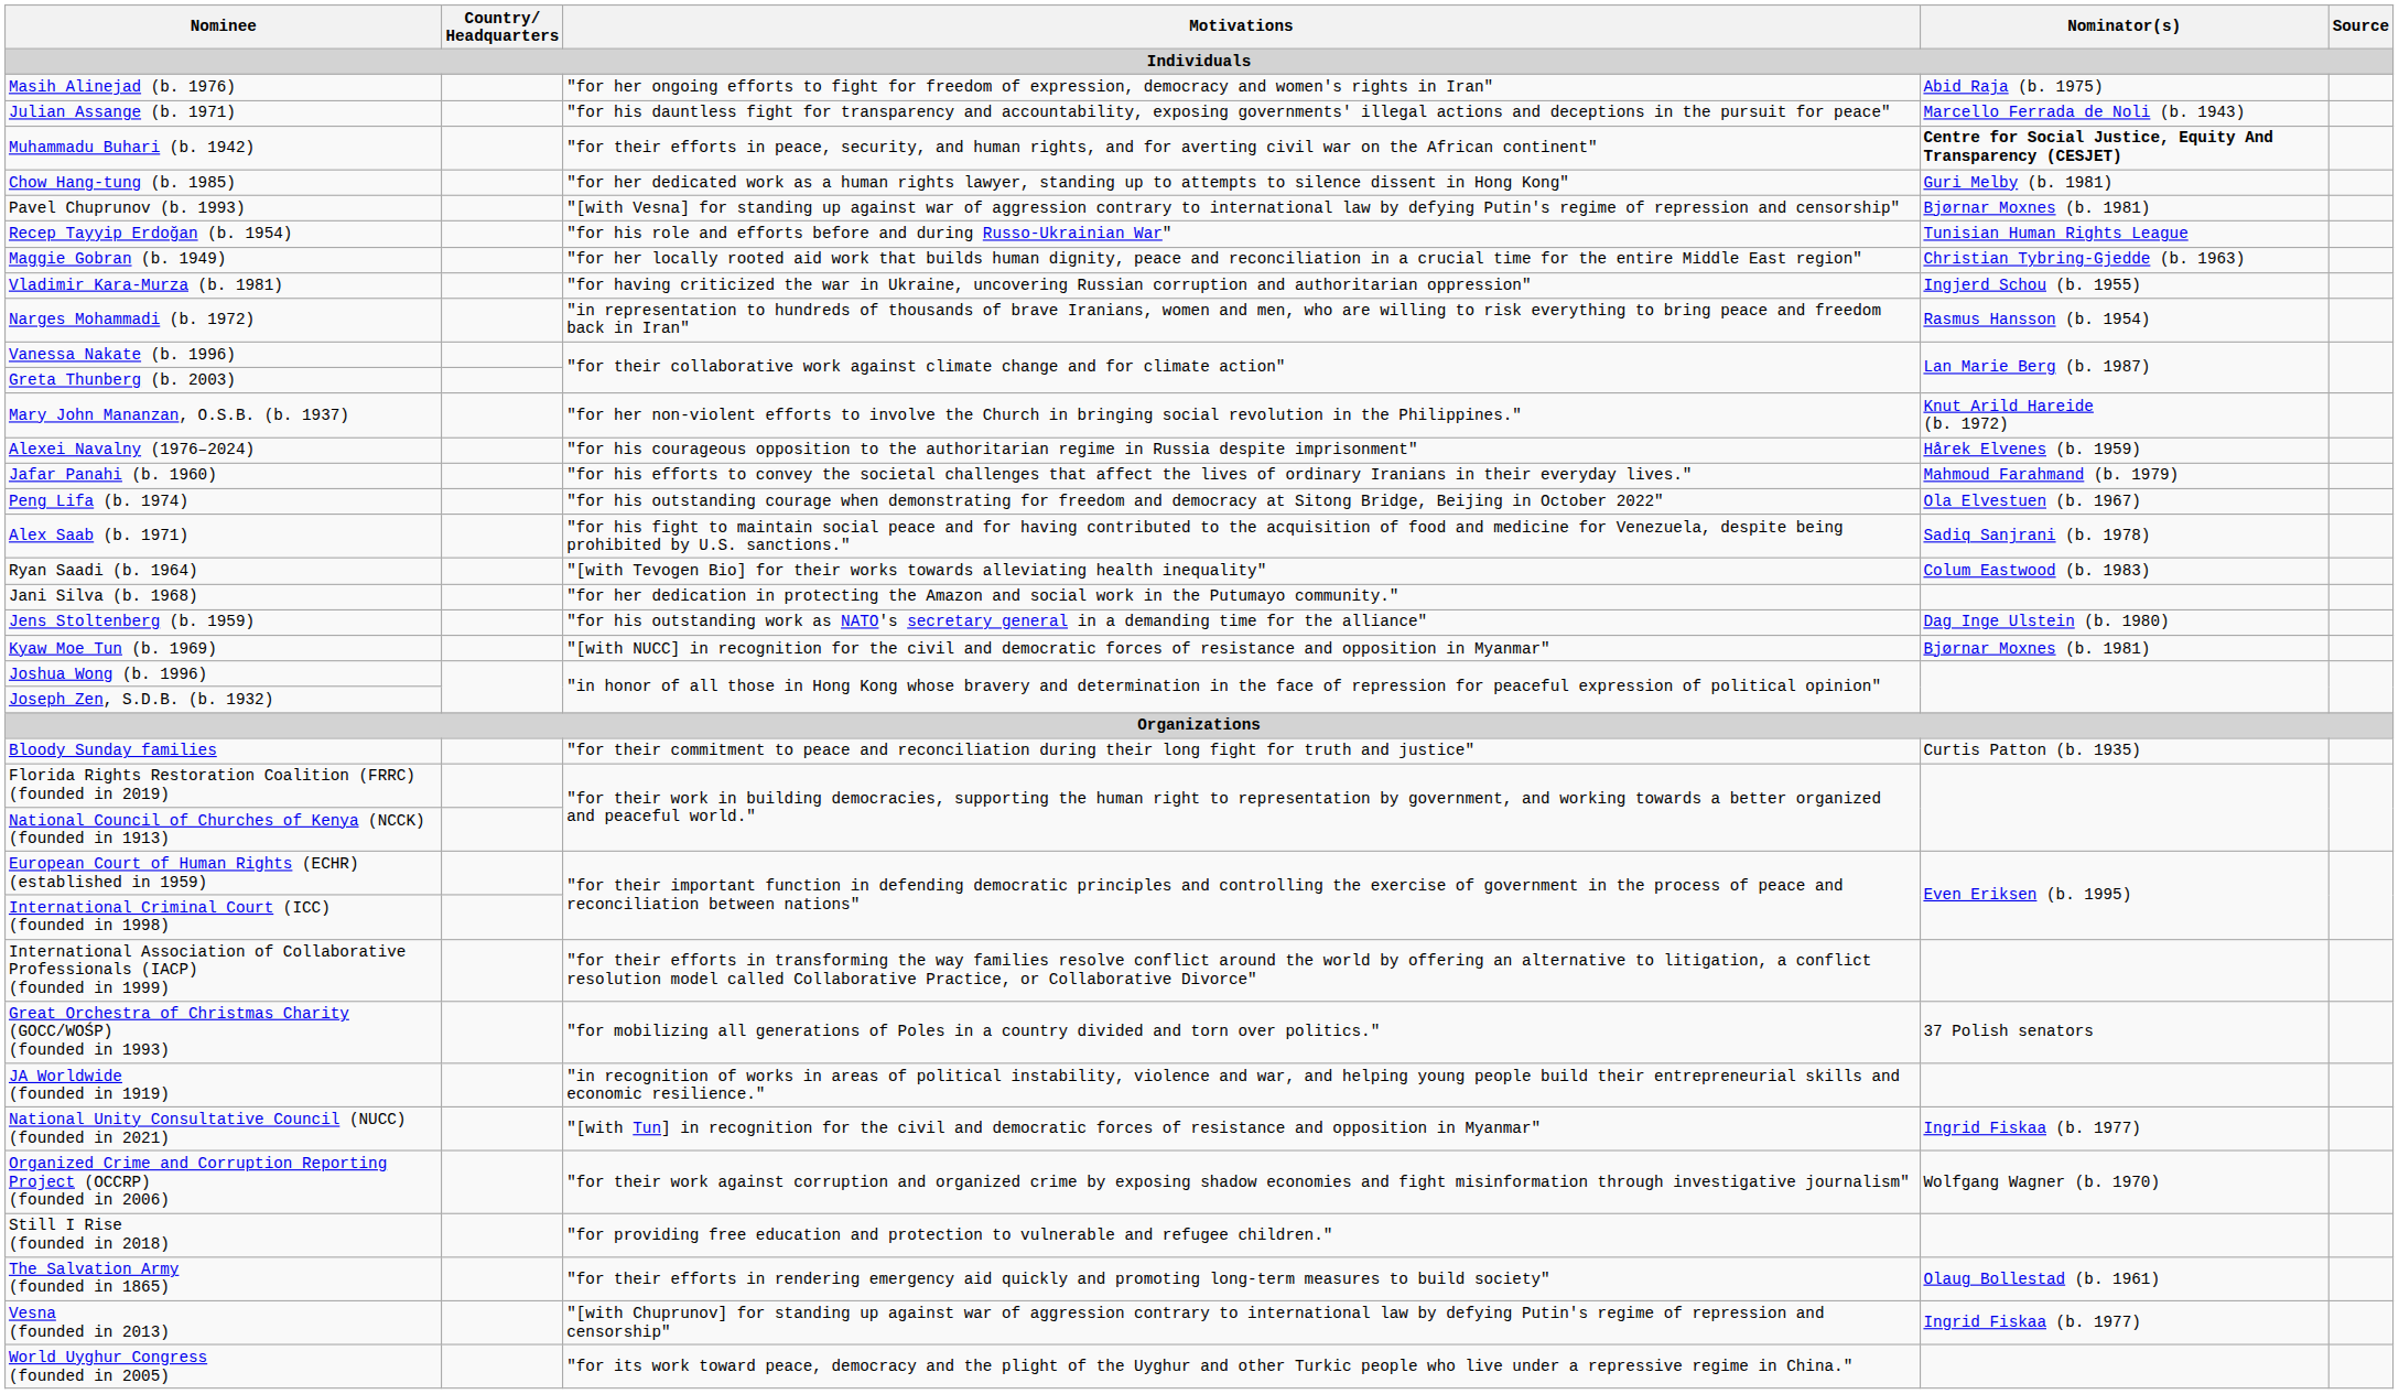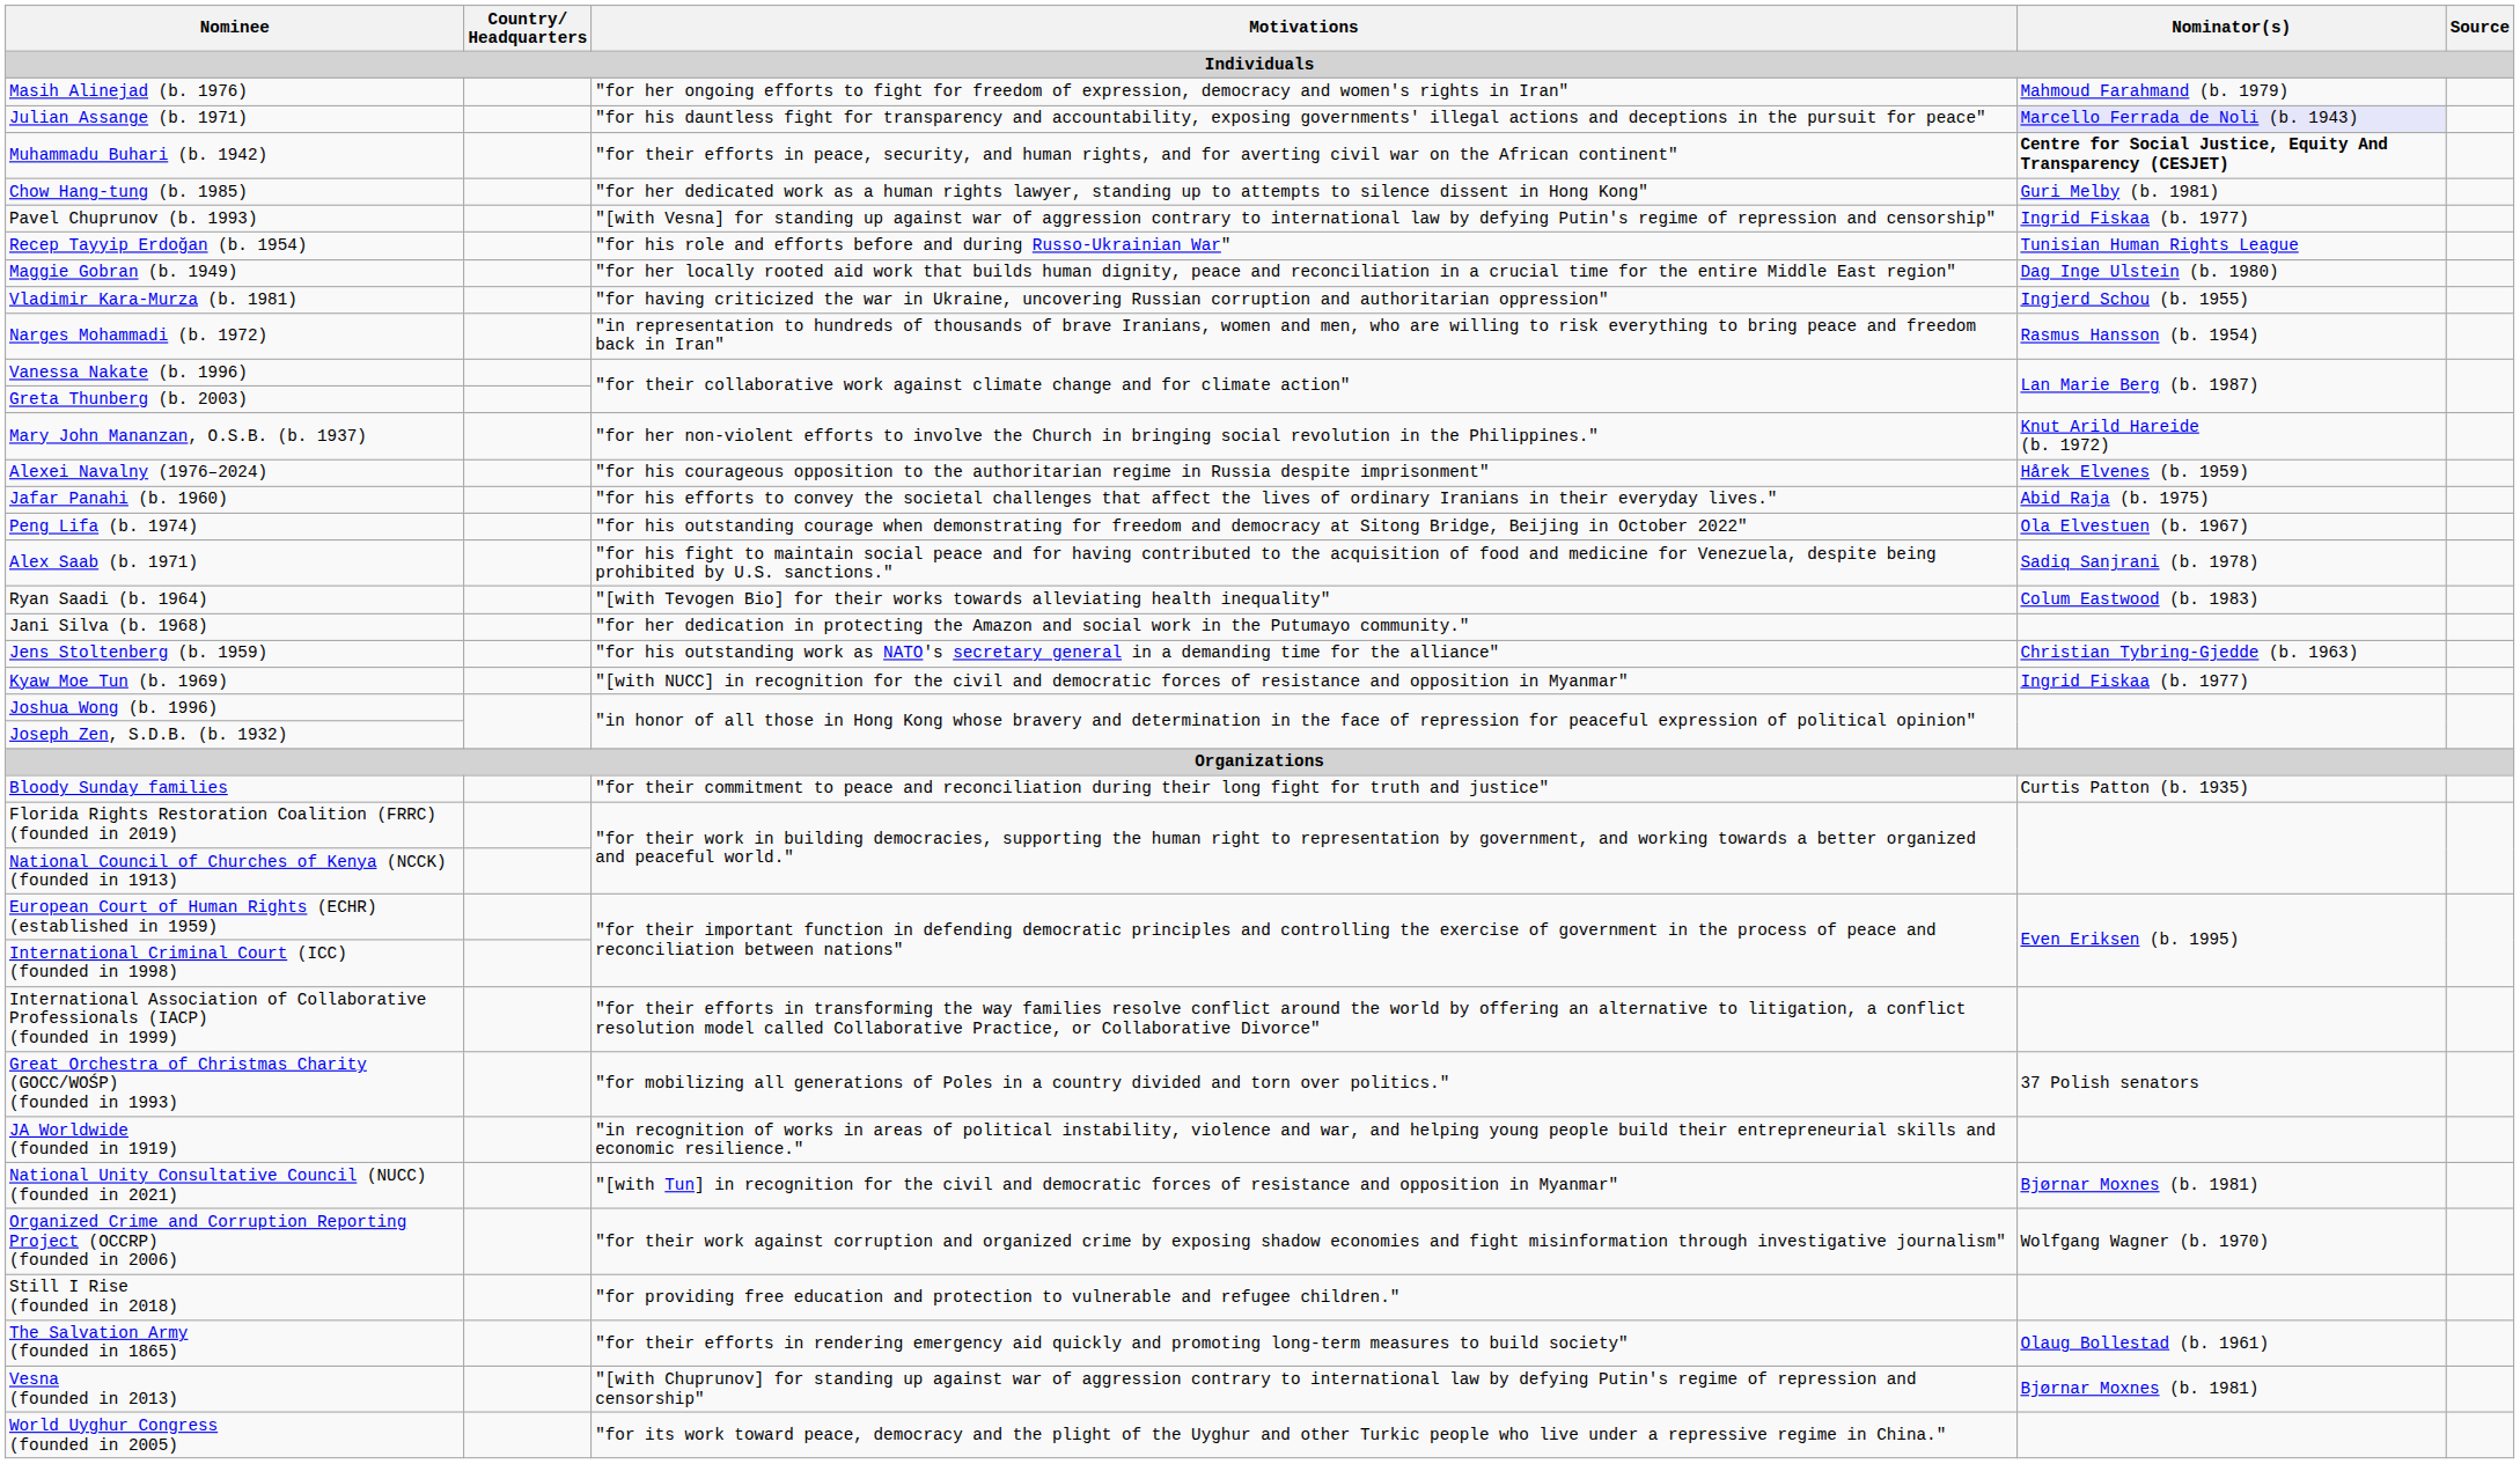 <table class="wikitable">
 <tr>
 <th>Nominee</th>
 <th>Country/<br>Headquarters</th>
 <th>Motivations</th>
 <th>Nominator(s)</th>
 <th>Source</th>
 </tr>
 <tr>
 <td colspan=6 align=center style="background:lightgray;white-space:nowrap"><strong>Individuals</strong></td>
 </tr>
 <tr>
 <td><a href='#'>Masih Alinejad</a> (b. 1976)</td>
 <td><br></td>
 <td>"for her ongoing efforts to fight for freedom of expression, democracy and women's rights in Iran"</td>
-<td><a href='#'>Abid Raja</a> (b. 1975)</td>
+<td><a href='#'>Mahmoud Farahmand</a> (b. 1979)</td>
 <td></td>
 </tr>
 <tr>
 <td><a href='#'>Julian Assange</a> (b. 1971)</td>
 <td></td>
 <td>"for his dauntless fight for transparency and accountability, exposing governments' illegal actions and deceptions in the pursuit for peace"</td>
-<td><a href='#'>Marcello Ferrada de Noli</a> (b. 1943)</td>
+<td style="background: lavender;"><a href='#'>Marcello Ferrada de Noli</a> (b. 1943)</td>
 <td></td>
 </tr>
 <tr>
 <td><a href='#'>Muhammadu Buhari</a>  (b. 1942)</td>
 <td></td>
 <td>"for their efforts in peace, security, and human rights, and for averting civil war on the African continent"</td>
 <td><strong>Centre for Social Justice, Equity And Transparency (CESJET)</strong></td>
 <td></td>
 </tr>
 <tr>
 <td><a href='#'>Chow Hang-tung</a> (b. 1985)</td>
 <td></td>
 <td>"for her dedicated work as a human rights lawyer, standing up to attempts to silence dissent in Hong Kong"</td>
 <td><a href='#'>Guri Melby</a> (b. 1981)</td>
 <td></td>
 </tr>
 <tr>
 <td>Pavel Chuprunov (b. 1993)</td>
 <td></td>
 <td>"[with Vesna] for standing up against war of aggression contrary to international law by defying Putin's regime of repression and censorship"</td>
-<td><a href='#'>Bjørnar Moxnes</a> (b. 1981)</td>
+<td><a href='#'>Ingrid Fiskaa</a> (b. 1977)</td>
 <td></td>
 </tr>
 <tr>
 <td><a href='#'>Recep Tayyip Erdoğan</a> (b. 1954)</td>
 <td></td>
 <td>"for his role and efforts before and during <a href='#'>Russo-Ukrainian War</a>"</td>
 <td><a href='#'>Tunisian Human Rights League</a></td>
 <td></td>
 </tr>
 <tr>
 <td><a href='#'>Maggie Gobran</a> (b. 1949)</td>
 <td></td>
 <td>"for her locally rooted aid work that builds human dignity, peace and reconciliation in a crucial time for the entire Middle East region"</td>
-<td><a href='#'>Christian Tybring-Gjedde</a> (b. 1963)</td>
+<td><a href='#'>Dag Inge Ulstein</a> (b. 1980)</td>
 <td></td>
 </tr>
 <tr>
 <td><a href='#'>Vladimir Kara-Murza</a> (b. 1981)</td>
 <td></td>
 <td>"for having criticized the war in Ukraine, uncovering Russian corruption and authoritarian oppression"</td>
 <td><a href='#'>Ingjerd Schou</a> (b. 1955)</td>
 <td></td>
 </tr>
 <tr>
 <td><a href='#'>Narges Mohammadi</a> (b. 1972)</td>
 <td></td>
 <td>"in representation to hundreds of thousands of brave Iranians, women and men, who are willing to risk everything to bring peace and freedom back in Iran"</td>
 <td><a href='#'>Rasmus Hansson</a> (b. 1954)</td>
 <td></td>
 </tr>
 <tr>
 <td><a href='#'>Vanessa Nakate</a> (b. 1996)</td>
 <td></td>
 <td rowspan=2>"for their collaborative work against climate change and for climate action"</td>
 <td rowspan=2><a href='#'>Lan Marie Berg</a> (b. 1987)</td>
 <td rowspan=2></td>
 </tr>
 <tr>
 <td><a href='#'>Greta Thunberg</a> (b. 2003)</td>
 <td></td>
 </tr>
 <tr>
 <td><a href='#'>Mary John Mananzan</a>, O.S.B. (b. 1937)</td>
 <td></td>
 <td>"for her non-violent efforts to involve the Church in bringing social revolution in the Philippines."</td>
 <td><a href='#'>Knut Arild Hareide</a> <br>(b. 1972)</td>
 <td></td>
 </tr>
 <tr>
 <td><a href='#'>Alexei Navalny</a> (1976–2024)</td>
 <td></td>
 <td>"for his courageous opposition to the authoritarian regime in Russia despite imprisonment"</td>
 <td><a href='#'>Hårek Elvenes</a> (b. 1959)</td>
 <td></td>
 </tr>
 <tr>
 <td><a href='#'>Jafar Panahi</a> (b. 1960)</td>
 <td></td>
 <td>"for his efforts to convey the societal challenges that affect the lives of ordinary Iranians in their everyday lives."</td>
-<td><a href='#'>Mahmoud Farahmand</a> (b. 1979)</td>
+<td><a href='#'>Abid Raja</a> (b. 1975)</td>
 <td></td>
 </tr>
 <tr>
 <td><a href='#'>Peng Lifa</a> (b. 1974)</td>
 <td></td>
 <td>"for his outstanding courage when demonstrating for freedom and democracy at Sitong Bridge, Beijing in October 2022"</td>
 <td><a href='#'>Ola Elvestuen</a> (b. 1967)</td>
 <td></td>
 </tr>
 <tr>
 <td><a href='#'>Alex Saab</a> (b. 1971)</td>
 <td><br></td>
 <td>"for his fight to maintain social peace and for having contributed to the acquisition of food and medicine for Venezuela, despite being prohibited by U.S. sanctions."</td>
 <td><a href='#'>Sadiq Sanjrani</a> (b. 1978)</td>
 <td></td>
 </tr>
 <tr>
 <td>Ryan Saadi (b. 1964)</td>
 <td></td>
 <td>"[with Tevogen Bio] for their works towards alleviating health inequality"</td>
 <td><a href='#'>Colum Eastwood</a> (b. 1983)</td>
 <td></td>
 </tr>
 <tr>
 <td>Jani Silva (b. 1968)</td>
 <td></td>
 <td>"for her dedication in protecting the Amazon and social work in the Putumayo community."</td>
 <td></td>
 <td></td>
 </tr>
 <tr>
 <td><a href='#'>Jens Stoltenberg</a> (b. 1959)</td>
 <td></td>
 <td>"for his outstanding work as <a href='#'>NATO</a>'s <a href='#'>secretary general</a> in a demanding time for the alliance"</td>
-<td><a href='#'>Dag Inge Ulstein</a> (b. 1980)</td>
+<td><a href='#'>Christian Tybring-Gjedde</a> (b. 1963)</td>
 <td></td>
 </tr>
 <tr>
 <td><a href='#'>Kyaw Moe Tun</a> (b. 1969)</td>
 <td></td>
 <td>"[with NUCC] in recognition for the civil and democratic forces of resistance and opposition in Myanmar"</td>
-<td><a href='#'>Bjørnar Moxnes</a> (b. 1981)</td>
+<td><a href='#'>Ingrid Fiskaa</a> (b. 1977)</td>
 <td></td>
 </tr>
 <tr>
 <td><a href='#'>Joshua Wong</a> (b. 1996)</td>
 <td rowspan=2></td>
 <td rowspan=2>"in honor of all those in Hong Kong whose bravery and determination in the face of repression for peaceful expression of political opinion"</td>
 <td rowspan=2></td>
 <td rowspan=2></td>
 </tr>
 <tr>
 <td><a href='#'>Joseph Zen</a>, S.D.B. (b. 1932)</td>
 </tr>
 <tr>
 <td colspan=6 align=center style="background:lightgray;white-space:nowrap"><strong>Organizations</strong></td>
 </tr>
 <tr>
 <td><a href='#'>Bloody Sunday families</a></td>
 <td></td>
 <td>"for their commitment to peace and reconciliation during their long fight for truth and justice"</td>
 <td>Curtis Patton (b. 1935)</td>
 <td></td>
 </tr>
 <tr>
 <td>Florida Rights Restoration Coalition (FRRC)<br>(founded in 2019)</td>
 <td></td>
 <td rowspan=2>"for their work in building democracies, supporting the human right to representation by government, and working towards a better organized and peaceful world."</td>
 <td rowspan=2></td>
 <td rowspan=2></td>
 </tr>
 <tr>
 <td><a href='#'>National Council of Churches of Kenya</a> (NCCK) <br>(founded in 1913)</td>
 <td></td>
 </tr>
 <tr>
 <td><a href='#'>European Court of Human Rights</a> (ECHR)<br>(established in 1959)</td>
 <td></td>
 <td rowspan=2>"for their important function in defending democratic principles and controlling the exercise of government in the process of peace and reconciliation between nations"</td>
 <td rowspan=2><a href='#'>Even Eriksen</a> (b. 1995)</td>
 <td rowspan=2></td>
 </tr>
 <tr>
 <td><a href='#'>International Criminal Court</a> (ICC)<br>(founded in 1998)</td>
 <td></td>
 </tr>
 <tr>
 <td>International Association of Collaborative Professionals (IACP) <br>(founded in 1999)</td>
 <td></td>
 <td>"for their efforts in transforming the way families resolve conflict around the world by offering an alternative to litigation, a conflict resolution model called Collaborative Practice, or Collaborative Divorce"</td>
 <td></td>
 <td></td>
 </tr>
 <tr>
 <td><a href='#'>Great Orchestra of Christmas Charity</a> (GOCC/WOŚP)<br>(founded in 1993)</td>
 <td></td>
 <td>"for mobilizing all generations of Poles in a country divided and torn over politics."</td>
 <td>37 Polish senators</td>
 <td></td>
 </tr>
 <tr>
 <td><a href='#'>JA Worldwide</a> <br>(founded in 1919)</td>
 <td></td>
 <td>"in recognition of works in areas of political instability, violence and war, and helping young people build their entrepreneurial skills and economic resilience."</td>
 <td></td>
 <td></td>
 </tr>
 <tr>
 <td><a href='#'>National Unity Consultative Council</a> (NUCC)<br>(founded in 2021)</td>
 <td></td>
 <td>"[with <a href='#'>Tun</a>] in recognition for the civil and democratic forces of resistance and opposition in Myanmar"</td>
-<td><a href='#'>Ingrid Fiskaa</a> (b. 1977)</td>
+<td><a href='#'>Bjørnar Moxnes</a> (b. 1981)</td>
 <td></td>
 </tr>
 <tr>
 <td><a href='#'>Organized Crime and Corruption Reporting Project</a> (OCCRP)<br>(founded in 2006)</td>
 <td></td>
 <td>"for their work against corruption and organized crime by exposing shadow economies and fight misinformation through investigative journalism"</td>
 <td>Wolfgang Wagner (b. 1970)</td>
 <td></td>
 </tr>
 <tr>
 <td>Still I Rise<br>(founded in 2018)</td>
 <td></td>
 <td>"for providing free education and protection to vulnerable and refugee children."</td>
 <td></td>
 <td></td>
 </tr>
 <tr>
 <td><a href='#'>The Salvation Army</a> <br>(founded in 1865)</td>
 <td></td>
 <td>"for their efforts in rendering emergency aid quickly and promoting long-term measures to build society"</td>
 <td><a href='#'>Olaug Bollestad</a> (b. 1961)</td>
 <td></td>
 </tr>
 <tr>
 <td><a href='#'>Vesna</a><br>(founded in 2013)</td>
 <td></td>
 <td>"[with Chuprunov] for standing up against war of aggression contrary to international law by defying Putin's regime of repression and censorship"</td>
-<td><a href='#'>Ingrid Fiskaa</a> (b. 1977)</td>
+<td><a href='#'>Bjørnar Moxnes</a> (b. 1981)</td>
 <td></td>
 </tr>
 <tr>
 <td><a href='#'>World Uyghur Congress</a> <br>(founded in 2005)</td>
 <td></td>
 <td>"for its work toward peace, democracy and the plight of the Uyghur and other Turkic people who live under a repressive regime in China."</td>
 <td></td>
 <td></td>
 </tr>
 </table>
